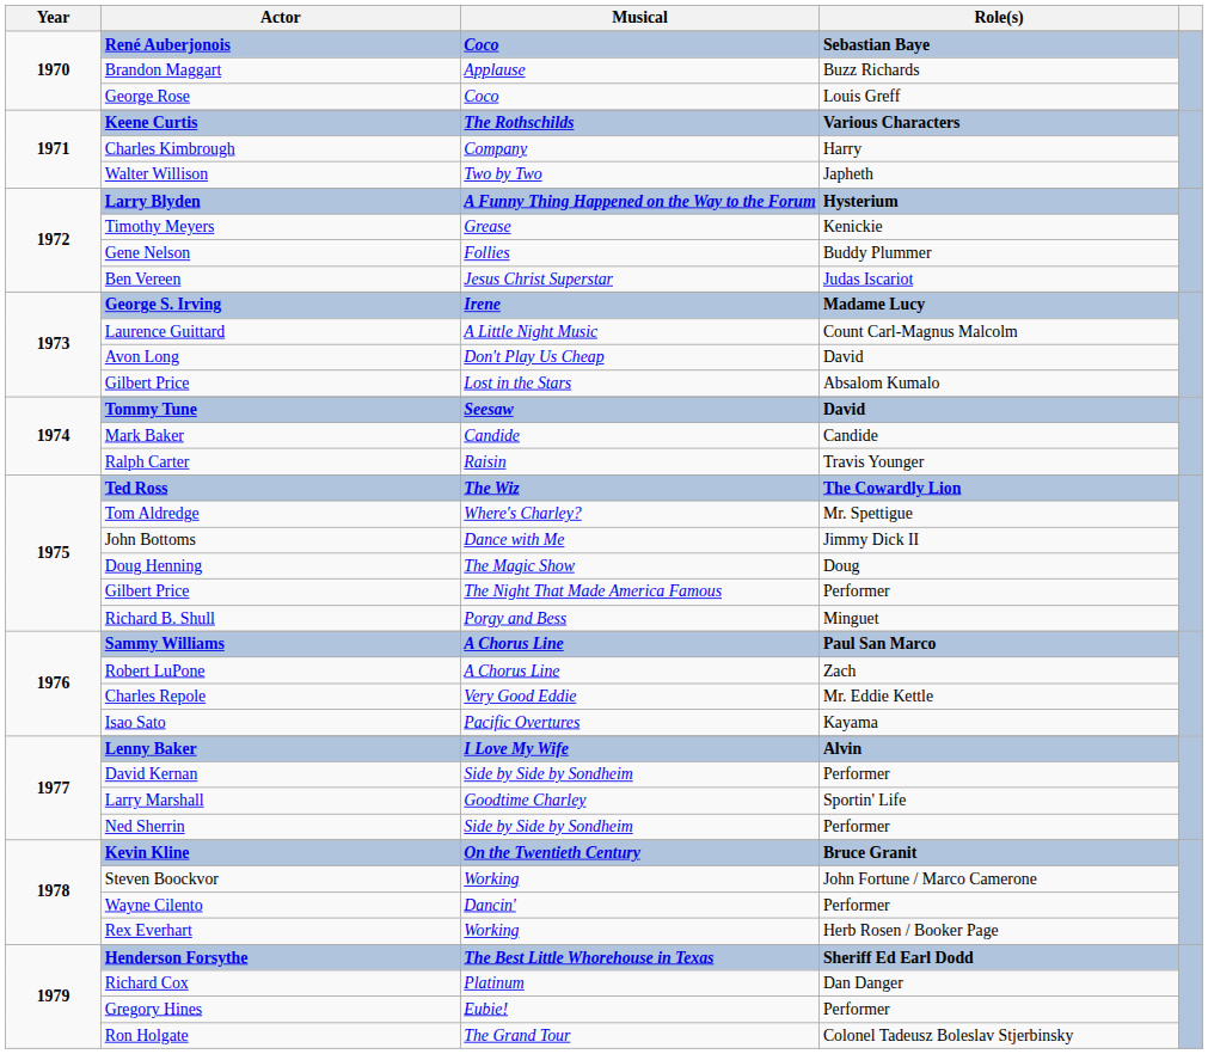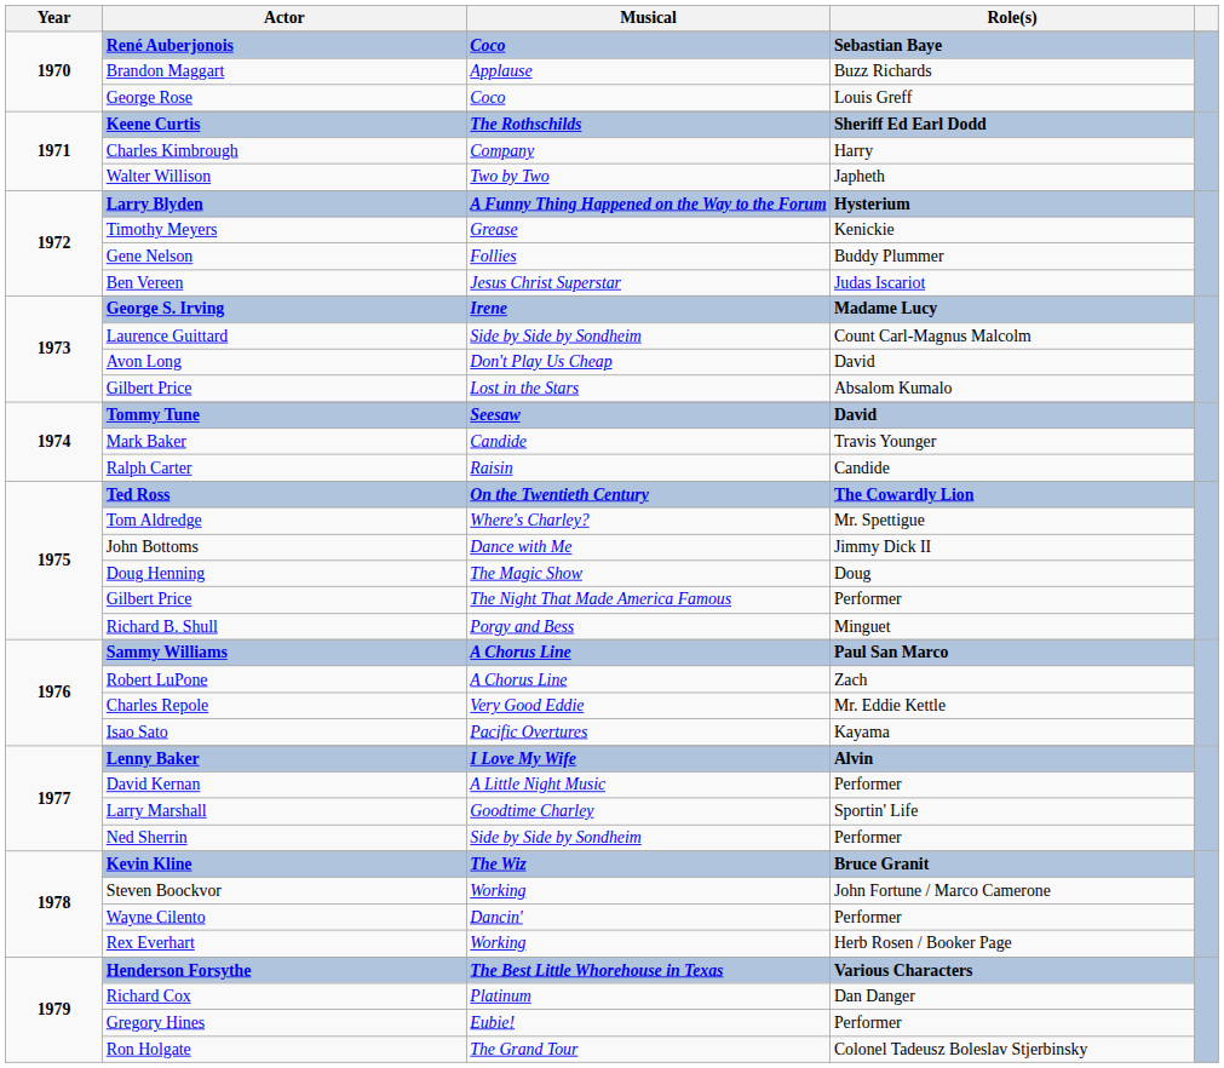 <table class="wikitable sortable">
 <tr>
 <th scope="col" style="width:8%;">Year</th>
 <th scope="col" style="width:30%;">Actor</th>
 <th scope="col" style="width:30%;">Musical</th>
 <th scope="col" style="width:30%;">Role(s)</th>
 <th scope="col" style="width:2%;" class="unsortable"></th>
 </tr>
 <tr>
 <td rowspan="4" align="center"><strong>1970</strong> <br> </td>
 </tr>
 <tr style="background:#B0C4DE">
 <td><strong><a href='#'>René Auberjonois</a></strong></td>
 <td><strong><em><a href='#'>Coco</a></em></strong></td>
 <td><strong>Sebastian Baye</strong></td>
 <td rowspan="4" align="center"></td>
 </tr>
 <tr>
 <td><a href='#'>Brandon Maggart</a></td>
 <td><em><a href='#'>Applause</a></em></td>
 <td>Buzz Richards</td>
 </tr>
 <tr>
 <td><a href='#'>George Rose</a></td>
 <td><em><a href='#'>Coco</a></em></td>
 <td>Louis Greff</td>
 </tr>
 <tr>
 <td rowspan="4" align="center"><strong>1971</strong> <br> </td>
 </tr>
 <tr style="background:#B0C4DE">
 <td><strong><a href='#'>Keene Curtis</a></strong></td>
 <td><strong><em><a href='#'>The Rothschilds</a></em></strong></td>
-<td><strong>Various Characters</strong></td>
+<td><strong>Sheriff Ed Earl Dodd</strong></td>
 <td rowspan="4" align="center"></td>
 </tr>
 <tr>
 <td><a href='#'>Charles Kimbrough</a></td>
 <td><em><a href='#'>Company</a></em></td>
 <td>Harry</td>
 </tr>
 <tr>
 <td><a href='#'>Walter Willison</a></td>
 <td><em><a href='#'>Two by Two</a></em></td>
 <td>Japheth</td>
 </tr>
 <tr>
 <td rowspan="5" align="center"><strong>1972</strong> <br> </td>
 </tr>
 <tr style="background:#B0C4DE">
 <td><strong><a href='#'>Larry Blyden</a></strong></td>
 <td><strong><em><a href='#'>A Funny Thing Happened on the Way to the Forum</a></em></strong></td>
 <td><strong>Hysterium</strong></td>
 <td rowspan="5" align="center"></td>
 </tr>
 <tr>
 <td><a href='#'>Timothy Meyers</a></td>
 <td><em><a href='#'>Grease</a></em></td>
 <td>Kenickie</td>
 </tr>
 <tr>
 <td><a href='#'>Gene Nelson</a></td>
 <td><em><a href='#'>Follies</a></em></td>
 <td>Buddy Plummer</td>
 </tr>
 <tr>
 <td><a href='#'>Ben Vereen</a></td>
 <td><em><a href='#'>Jesus Christ Superstar</a></em></td>
 <td><a href='#'>Judas Iscariot</a></td>
 </tr>
 <tr>
 <td rowspan="5" align="center"><strong>1973</strong> <br> </td>
 </tr>
 <tr style="background:#B0C4DE">
 <td><strong><a href='#'>George S. Irving</a></strong></td>
 <td><strong><em><a href='#'>Irene</a></em></strong></td>
 <td><strong>Madame Lucy</strong></td>
 <td rowspan="5" align="center"></td>
 </tr>
 <tr>
 <td><a href='#'>Laurence Guittard</a></td>
-<td><em><a href='#'>A Little Night Music</a></em></td>
+<td><em><a href='#'>Side by Side by Sondheim</a></em></td>
 <td>Count Carl-Magnus Malcolm</td>
 </tr>
 <tr>
 <td><a href='#'>Avon Long</a></td>
 <td><em><a href='#'>Don't Play Us Cheap</a></em></td>
 <td>David</td>
 </tr>
 <tr>
 <td><a href='#'>Gilbert Price</a></td>
 <td><em><a href='#'>Lost in the Stars</a></em></td>
 <td>Absalom Kumalo</td>
 </tr>
 <tr>
 <td rowspan="4" align="center"><strong>1974</strong> <br> </td>
 </tr>
 <tr style="background:#B0C4DE">
 <td><strong><a href='#'>Tommy Tune</a></strong></td>
 <td><strong><em><a href='#'>Seesaw</a></em></strong></td>
 <td><strong>David</strong></td>
 <td rowspan="4" align="center"></td>
 </tr>
 <tr>
 <td><a href='#'>Mark Baker</a></td>
 <td><em><a href='#'>Candide</a></em></td>
-<td>Candide</td>
+<td>Travis Younger</td>
 </tr>
 <tr>
 <td><a href='#'>Ralph Carter</a></td>
 <td><em><a href='#'>Raisin</a></em></td>
-<td>Travis Younger</td>
+<td>Candide</td>
 </tr>
 <tr>
 <td rowspan="7" align="center"><strong>1975</strong> <br> </td>
 </tr>
 <tr style="background:#B0C4DE">
 <td><strong><a href='#'>Ted Ross</a></strong></td>
-<td><strong><em><a href='#'>The Wiz</a></em></strong></td>
+<td><strong><em><a href='#'>On the Twentieth Century</a></em></strong></td>
 <td><strong><a href='#'>The Cowardly Lion</a></strong></td>
 <td rowspan="7" align="center"></td>
 </tr>
 <tr>
 <td><a href='#'>Tom Aldredge</a></td>
 <td><em><a href='#'>Where's Charley?</a></em></td>
 <td>Mr. Spettigue</td>
 </tr>
 <tr>
 <td>John Bottoms</td>
 <td><em><a href='#'>Dance with Me</a></em></td>
 <td>Jimmy Dick II</td>
 </tr>
 <tr>
 <td><a href='#'>Doug Henning</a></td>
 <td><em><a href='#'>The Magic Show</a></em></td>
 <td>Doug</td>
 </tr>
 <tr>
 <td><a href='#'>Gilbert Price</a></td>
 <td><em><a href='#'>The Night That Made America Famous</a></em></td>
 <td>Performer</td>
 </tr>
 <tr>
 <td><a href='#'>Richard B. Shull</a></td>
 <td><em><a href='#'>Porgy and Bess</a></em></td>
 <td>Minguet</td>
 </tr>
 <tr>
 <td rowspan="5" align="center"><strong>1976</strong> <br> </td>
 </tr>
 <tr style="background:#B0C4DE">
 <td><strong><a href='#'>Sammy Williams</a></strong></td>
 <td><strong><em><a href='#'>A Chorus Line</a></em></strong></td>
 <td><strong>Paul San Marco</strong></td>
 <td rowspan="5" align="center"></td>
 </tr>
 <tr>
 <td><a href='#'>Robert LuPone</a></td>
 <td><em><a href='#'>A Chorus Line</a></em></td>
 <td>Zach</td>
 </tr>
 <tr>
 <td><a href='#'>Charles Repole</a></td>
 <td><em><a href='#'>Very Good Eddie</a></em></td>
 <td>Mr. Eddie Kettle</td>
 </tr>
 <tr>
 <td><a href='#'>Isao Sato</a></td>
 <td><em><a href='#'>Pacific Overtures</a></em></td>
 <td>Kayama</td>
 </tr>
 <tr>
 <td rowspan="5" align="center"><strong>1977</strong> <br> </td>
 </tr>
 <tr style="background:#B0C4DE">
 <td><strong><a href='#'>Lenny Baker</a></strong></td>
 <td><strong><em><a href='#'>I Love My Wife</a></em></strong></td>
 <td><strong>Alvin</strong></td>
 <td rowspan="5" align="center"></td>
 </tr>
 <tr>
 <td><a href='#'>David Kernan</a></td>
-<td><em><a href='#'>Side by Side by Sondheim</a></em></td>
+<td><em><a href='#'>A Little Night Music</a></em></td>
 <td>Performer</td>
 </tr>
 <tr>
 <td><a href='#'>Larry Marshall</a></td>
 <td><em><a href='#'>Goodtime Charley</a></em></td>
 <td>Sportin' Life</td>
 </tr>
 <tr>
 <td><a href='#'>Ned Sherrin</a></td>
 <td><em><a href='#'>Side by Side by Sondheim</a></em></td>
 <td>Performer</td>
 </tr>
 <tr>
 <td rowspan="5" align="center"><strong>1978</strong> <br> </td>
 </tr>
 <tr style="background:#B0C4DE">
 <td><strong><a href='#'>Kevin Kline</a></strong></td>
-<td><strong><em><a href='#'>On the Twentieth Century</a></em></strong></td>
+<td><strong><em><a href='#'>The Wiz</a></em></strong></td>
 <td><strong>Bruce Granit</strong></td>
 <td rowspan="5" align="center"></td>
 </tr>
 <tr>
 <td>Steven Boockvor</td>
 <td><em><a href='#'>Working</a></em></td>
 <td>John Fortune / Marco Camerone</td>
 </tr>
 <tr>
 <td><a href='#'>Wayne Cilento</a></td>
 <td><em><a href='#'>Dancin'</a></em></td>
 <td>Performer</td>
 </tr>
 <tr>
 <td><a href='#'>Rex Everhart</a></td>
 <td><em><a href='#'>Working</a></em></td>
 <td>Herb Rosen / Booker Page</td>
 </tr>
 <tr>
 <td rowspan="5" align="center"><strong>1979</strong> <br> </td>
 </tr>
 <tr style="background:#B0C4DE">
 <td><strong><a href='#'>Henderson Forsythe</a></strong></td>
 <td><strong><em><a href='#'>The Best Little Whorehouse in Texas</a></em></strong></td>
-<td><strong>Sheriff Ed Earl Dodd</strong></td>
+<td><strong>Various Characters</strong></td>
 <td rowspan="5" align="center"></td>
 </tr>
 <tr>
 <td><a href='#'>Richard Cox</a></td>
 <td><em><a href='#'>Platinum</a></em></td>
 <td>Dan Danger</td>
 </tr>
 <tr>
 <td><a href='#'>Gregory Hines</a></td>
 <td><em><a href='#'>Eubie!</a></em></td>
 <td>Performer</td>
 </tr>
 <tr>
 <td><a href='#'>Ron Holgate</a></td>
 <td><em><a href='#'>The Grand Tour</a></em></td>
 <td>Colonel Tadeusz Boleslav Stjerbinsky</td>
 </tr>
 </table>
